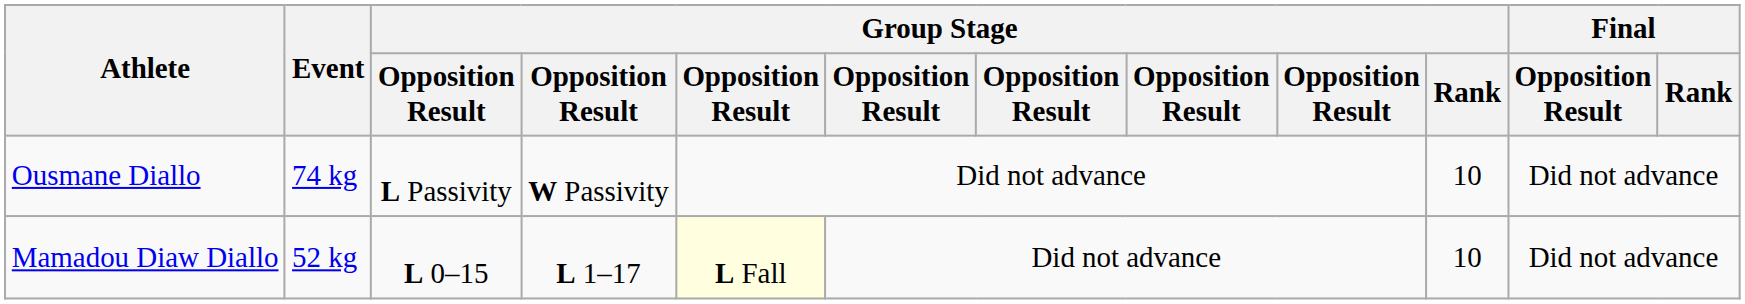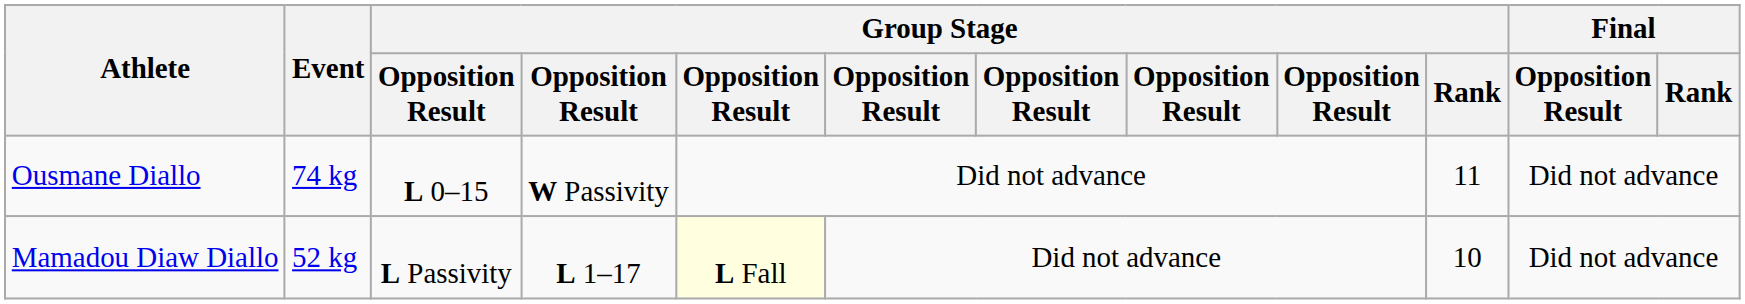 <table class=wikitable style="font-size:90%">
 <tr>
 <th rowspan="2">Athlete</th>
 <th rowspan="2">Event</th>
 <th colspan="8">Group Stage</th>
 <th colspan=2>Final</th>
 </tr>
 <tr>
 <th>Opposition<br>Result</th>
 <th>Opposition<br>Result</th>
 <th>Opposition<br>Result</th>
 <th>Opposition<br>Result</th>
 <th>Opposition<br>Result</th>
 <th>Opposition<br>Result</th>
 <th>Opposition<br>Result</th>
 <th>Rank</th>
 <th>Opposition<br>Result</th>
 <th>Rank</th>
 </tr>
 <tr align=center>
 <td align=left><a href='#'>Ousmane Diallo</a></td>
 <td align=left><a href='#'>74 kg</a></td>
-<td><br><strong>L</strong> Passivity</td>
+<td><br><strong>L</strong> 0–15</td>
 <td><br><strong>W</strong> Passivity</td>
 <td colspan=5>Did not advance</td>
-<td>10</td>
+<td>11</td>
 <td colspan=2>Did not advance</td>
 </tr>
 <tr align=center>
 <td align=left><a href='#'>Mamadou Diaw Diallo</a></td>
 <td align=left><a href='#'>52 kg</a></td>
-<td><br><strong>L</strong> 0–15</td>
+<td><br><strong>L</strong> Passivity</td>
 <td><br><strong>L</strong> 1–17</td>
 <td style="background: lightyellow;"><br><strong>L</strong> Fall</td>
 <td colspan=4>Did not advance</td>
 <td>10</td>
 <td colspan=2>Did not advance</td>
 </tr>
 </table>
